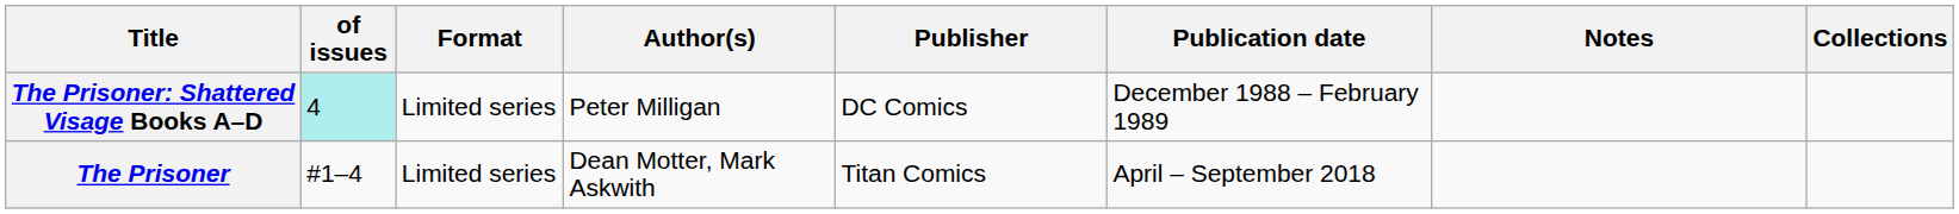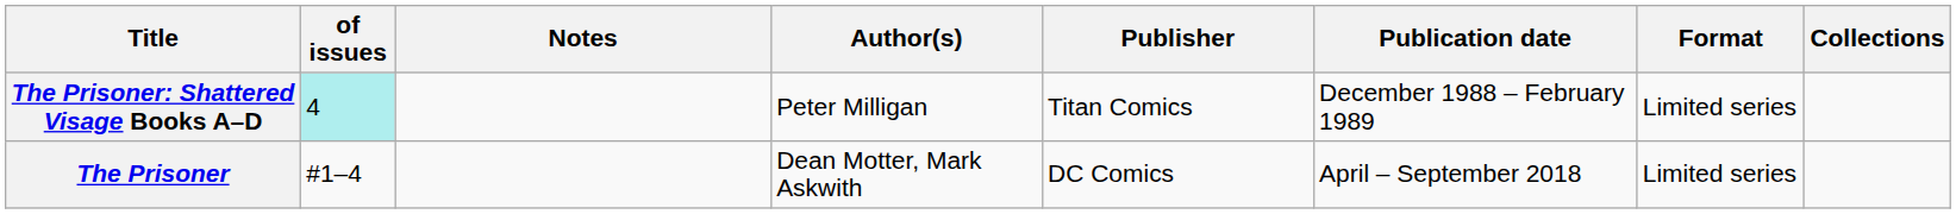 <table class="wikitable">
 <tr>
 <th>Title</th>
 <th style="width:40pt"> of issues</th>
-<th style="width:75pt">Format</th>
+<th style="width:175pt">Notes</th>
 <th style="width:125pt">Author(s)</th>
 <th style="width:125pt">Publisher</th>
 <th style="width:150pt">Publication date</th>
-<th style="width:175pt">Notes</th>
+<th style="width:75pt">Format</th>
 <th>Collections</th>
 </tr>
 <tr>
 <th><em><a href='#'>The Prisoner: Shattered Visage</a></em> Books A–D</th>
 <td style="background: paleturquoise;">4</td>
+<td></td>
+<td>Peter Milligan</td>
+<td>Titan Comics</td>
+<td>December 1988 – February 1989</td>
 <td>Limited series</td>
-<td>Peter Milligan</td>
-<td>DC Comics</td>
-<td>December 1988 – February 1989</td>
-<td></td>
 <td></td>
 </tr>
 <tr>
 <th><em><a href='#'>The Prisoner</a></em></th>
 <td>#1–4</td>
+<td></td>
+<td>Dean Motter, Mark Askwith</td>
+<td>DC Comics</td>
+<td>April – September 2018</td>
 <td>Limited series</td>
-<td>Dean Motter, Mark Askwith</td>
-<td>Titan Comics</td>
-<td>April – September 2018</td>
-<td></td>
 <td></td>
 </tr>
 </table>
